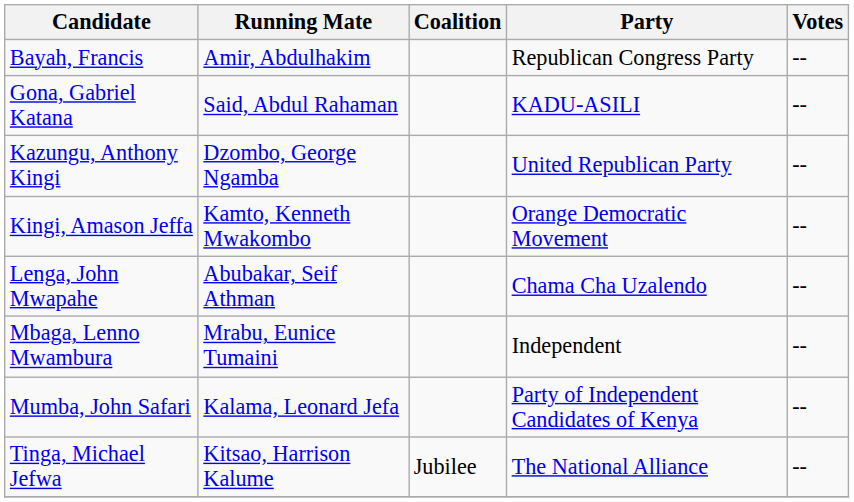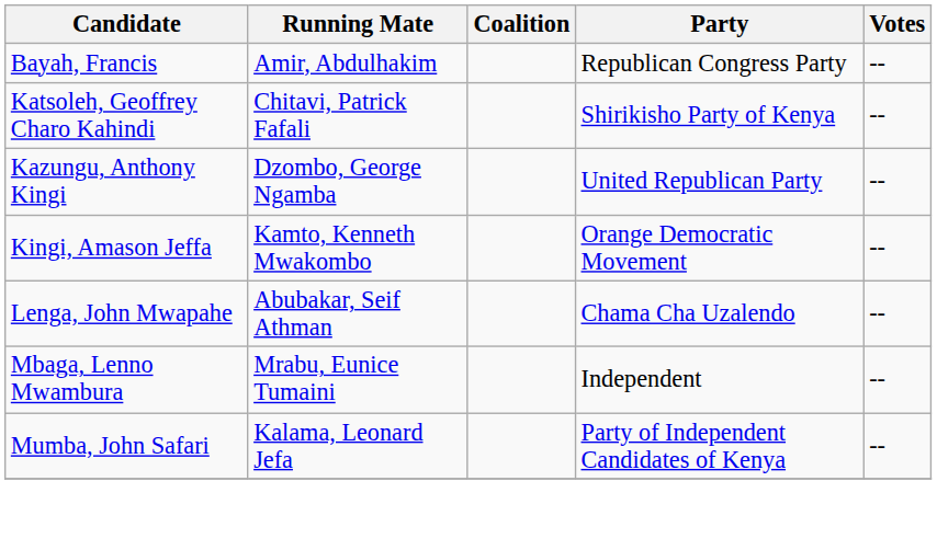 <table class="wikitable sortable">
 <tr>
 <th>Candidate</th>
 <th>Running Mate</th>
 <th>Coalition</th>
 <th>Party</th>
 <th>Votes</th>
 </tr>
 <tr>
 <td><a href='#'>Bayah, Francis</a></td>
 <td><a href='#'>Amir, Abdulhakim</a></td>
 <td></td>
 <td>Republican Congress Party</td>
 <td>--</td>
 </tr>
 <tr>
-<td><a href='#'>Gona, Gabriel Katana</a></td>
-<td><a href='#'>Said, Abdul Rahaman</a></td>
+<td><a href='#'>Katsoleh, Geoffrey Charo Kahindi</a></td>
+<td><a href='#'>Chitavi, Patrick Fafali</a></td>
 <td></td>
-<td><a href='#'>KADU-ASILI</a></td>
+<td><a href='#'>Shirikisho Party of Kenya</a></td>
 <td>--</td>
 </tr>
 <tr>
 <td><a href='#'>Kazungu, Anthony Kingi</a></td>
 <td><a href='#'>Dzombo, George Ngamba</a></td>
 <td></td>
 <td><a href='#'>United Republican Party</a></td>
 <td>--</td>
 </tr>
 <tr>
 <td><a href='#'>Kingi, Amason Jeffa</a></td>
 <td><a href='#'>Kamto, Kenneth Mwakombo</a></td>
 <td></td>
 <td><a href='#'>Orange Democratic Movement</a></td>
 <td>--</td>
 </tr>
 <tr>
 <td><a href='#'>Lenga, John Mwapahe</a></td>
 <td><a href='#'>Abubakar, Seif Athman</a></td>
 <td></td>
 <td><a href='#'>Chama Cha Uzalendo</a></td>
 <td>--</td>
 </tr>
 <tr>
 <td><a href='#'>Mbaga, Lenno Mwambura</a></td>
 <td><a href='#'>Mrabu, Eunice Tumaini</a></td>
 <td></td>
 <td>Independent</td>
 <td>--</td>
 </tr>
 <tr>
 <td><a href='#'>Mumba, John Safari</a></td>
 <td><a href='#'>Kalama, Leonard Jefa</a></td>
 <td></td>
 <td><a href='#'>Party of Independent Candidates of Kenya</a></td>
 <td>--</td>
 </tr>
 <tr>
-<td><a href='#'>Tinga, Michael Jefwa</a></td>
-<td><a href='#'>Kitsao, Harrison Kalume</a></td>
-<td>Jubilee</td>
-<td><a href='#'>The National Alliance</a></td>
-<td>--</td>
-</tr>
-<tr>
 </tr>
 </table>
